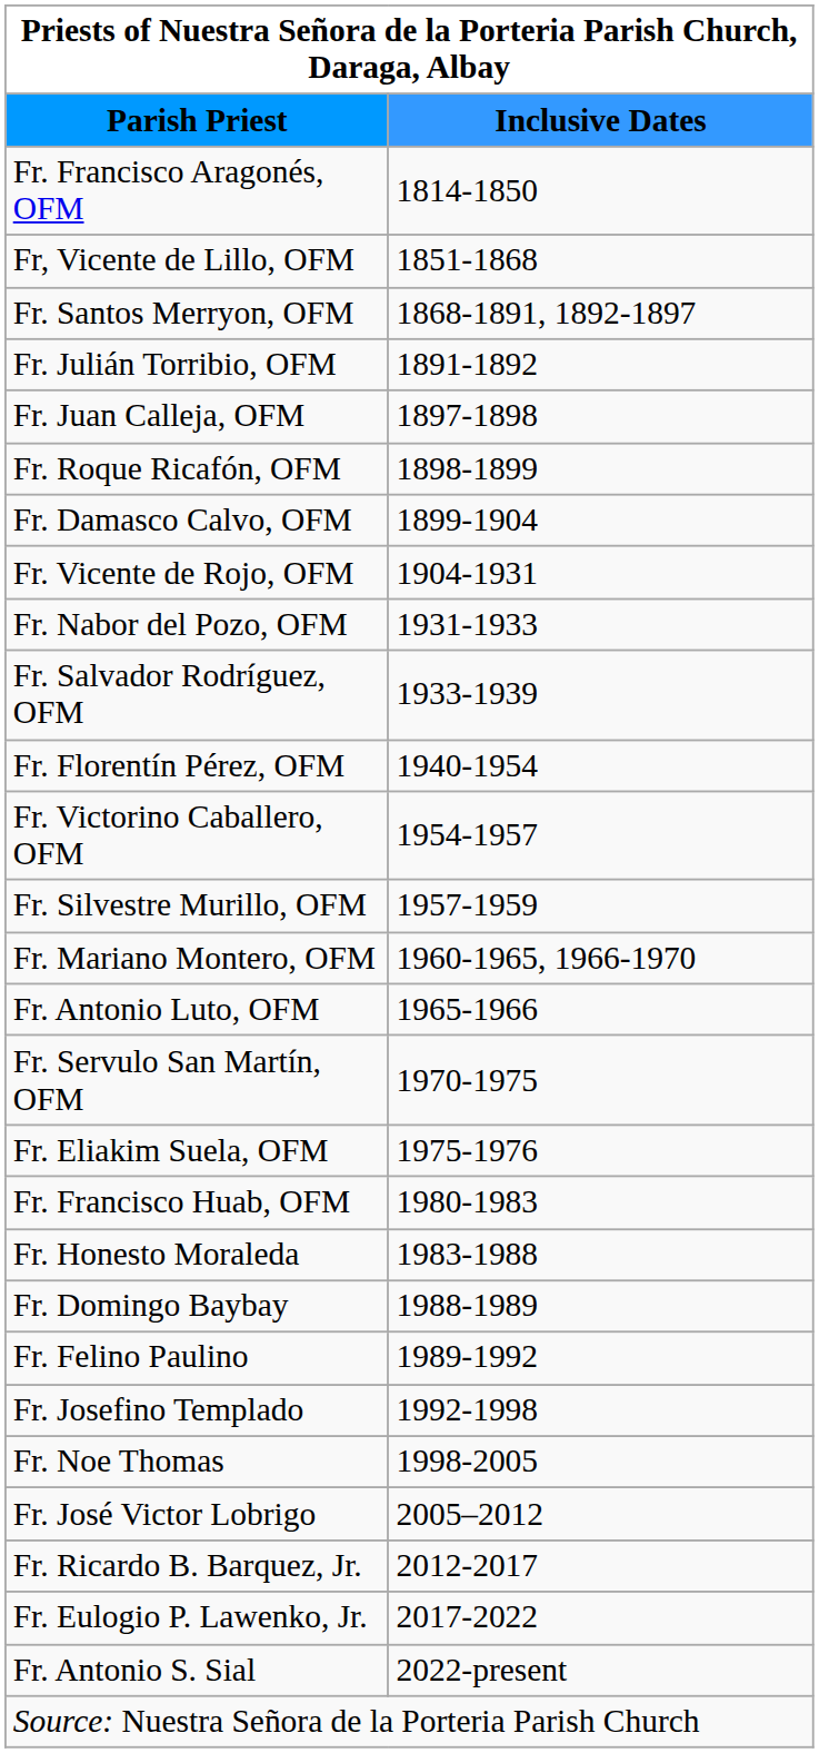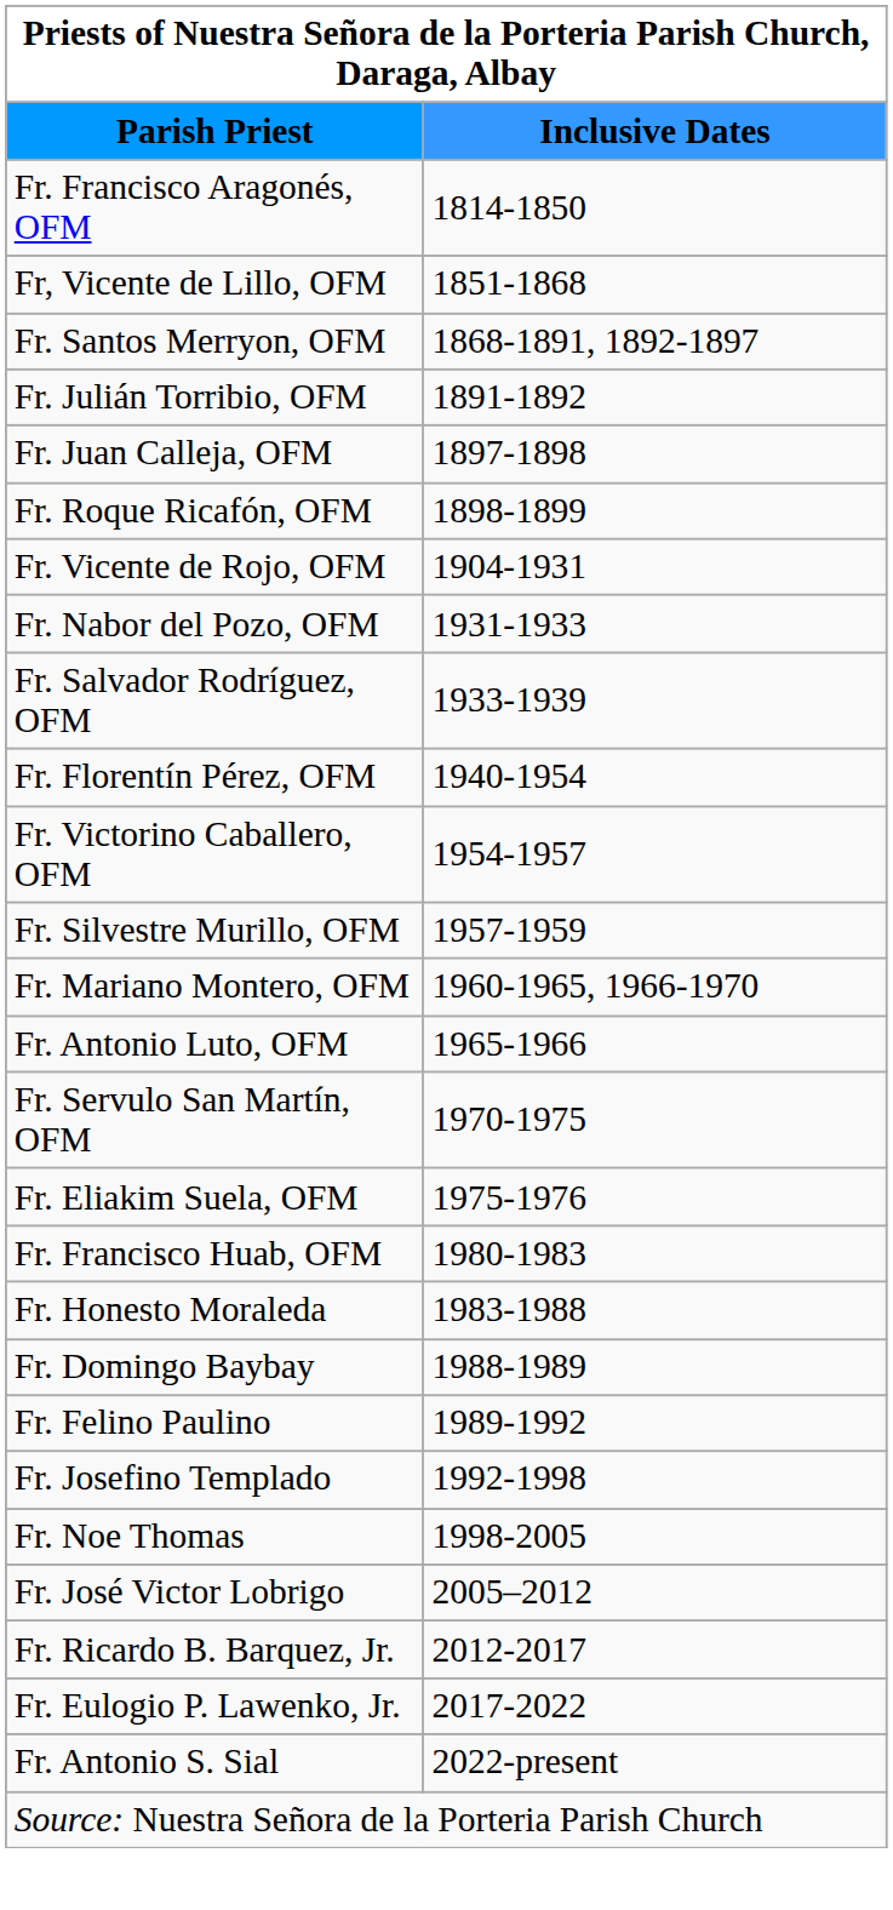 <table class="collapsible collapsed wikitable toccolours">
 <tr>
 <th style="background: white" colspan=2 align="center">Priests of Nuestra Señora de la Porteria Parish Church, Daraga, Albay</th>
 </tr>
 <tr>
 <th scope="col" width="180" style="background:#09f;">Parish Priest</th>
 <th scope="col" width="200" style="background:#39f;">Inclusive Dates</th>
 </tr>
 <tr>
 <td>Fr. Francisco Aragonés, <a href='#'>OFM</a></td>
 <td>1814-1850</td>
 </tr>
 <tr>
 <td>Fr, Vicente de Lillo, OFM</td>
 <td>1851-1868</td>
 </tr>
 <tr>
 <td>Fr. Santos Merryon, OFM</td>
 <td>1868-1891, 1892-1897</td>
 </tr>
 <tr>
 <td>Fr. Julián Torribio, OFM</td>
 <td>1891-1892</td>
 </tr>
 <tr>
 <td>Fr. Juan Calleja, OFM</td>
 <td>1897-1898</td>
 </tr>
 <tr>
 <td>Fr. Roque Ricafón, OFM</td>
 <td>1898-1899</td>
-</tr>
-<tr>
-<td>Fr. Damasco Calvo, OFM</td>
-<td>1899-1904</td>
 </tr>
 <tr>
 <td>Fr. Vicente de Rojo, OFM</td>
 <td>1904-1931</td>
 </tr>
 <tr>
 <td>Fr. Nabor del Pozo, OFM</td>
 <td>1931-1933</td>
 </tr>
 <tr>
 <td>Fr. Salvador Rodríguez, OFM</td>
 <td>1933-1939</td>
 </tr>
 <tr>
 <td>Fr. Florentín Pérez, OFM</td>
 <td>1940-1954</td>
 </tr>
 <tr>
 <td>Fr. Victorino Caballero, OFM</td>
 <td>1954-1957</td>
 </tr>
 <tr>
 <td>Fr. Silvestre Murillo, OFM</td>
 <td>1957-1959</td>
 </tr>
 <tr>
 <td>Fr. Mariano Montero, OFM</td>
 <td>1960-1965, 1966-1970</td>
 </tr>
 <tr>
 <td>Fr. Antonio Luto, OFM</td>
 <td>1965-1966</td>
 </tr>
 <tr>
 <td>Fr. Servulo San Martín, OFM</td>
 <td>1970-1975</td>
 </tr>
 <tr>
 <td>Fr. Eliakim Suela, OFM</td>
 <td>1975-1976</td>
 </tr>
 <tr>
 <td>Fr. Francisco Huab, OFM</td>
 <td>1980-1983</td>
 </tr>
 <tr>
 <td>Fr. Honesto Moraleda</td>
 <td>1983-1988</td>
 </tr>
 <tr>
 <td>Fr. Domingo Baybay</td>
 <td>1988-1989</td>
 </tr>
 <tr>
 <td>Fr. Felino Paulino</td>
 <td>1989-1992</td>
 </tr>
 <tr>
 <td>Fr. Josefino Templado</td>
 <td>1992-1998</td>
 </tr>
 <tr>
 <td>Fr. Noe Thomas</td>
 <td>1998-2005</td>
 </tr>
 <tr>
 <td>Fr. José Victor Lobrigo</td>
 <td>2005–2012</td>
 </tr>
 <tr>
 <td>Fr. Ricardo B. Barquez, Jr.</td>
 <td>2012-2017</td>
 </tr>
 <tr>
 <td>Fr. Eulogio P. Lawenko, Jr.</td>
 <td>2017-2022</td>
 </tr>
 <tr>
 <td>Fr. Antonio S. Sial</td>
 <td>2022-present</td>
 </tr>
 <tr>
 <td colspan=2><em>Source:</em> Nuestra Señora de la Porteria Parish Church</td>
 </tr>
 </table>
